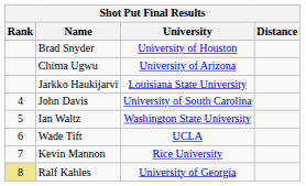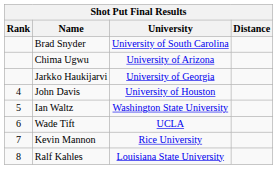 <table class="wikitable sortable" style="text-align:center">
 <tr>
 <th colspan="4">Shot Put Final Results</th>
 </tr>
 <tr>
 <th>Rank</th>
 <th>Name</th>
 <th>University</th>
 <th>Distance</th>
 </tr>
 <tr>
 <td></td>
 <td align=left>Brad Snyder</td>
-<td><a href='#'>University of Houston</a></td>
+<td><a href='#'>University of South Carolina</a></td>
 <td></td>
 </tr>
 <tr>
 <td></td>
 <td align=left>Chima Ugwu</td>
 <td><a href='#'>University of Arizona</a></td>
 <td></td>
 </tr>
 <tr>
 <td></td>
 <td align=left>Jarkko Haukijarvi</td>
-<td><a href='#'>Louisiana State University</a></td>
+<td><a href='#'>University of Georgia</a></td>
 <td></td>
 </tr>
 <tr>
 <td>4</td>
 <td align=left>John Davis</td>
-<td><a href='#'>University of South Carolina</a></td>
+<td><a href='#'>University of Houston</a></td>
 <td></td>
 </tr>
 <tr>
 <td>5</td>
 <td align=left>Ian Waltz</td>
 <td><a href='#'>Washington State University</a></td>
 <td></td>
 </tr>
 <tr>
 <td>6</td>
 <td align=left>Wade Tift</td>
 <td><a href='#'>UCLA</a></td>
 <td></td>
 </tr>
 <tr>
 <td>7</td>
 <td align=left>Kevin Mannon</td>
 <td><a href='#'>Rice University</a></td>
 <td></td>
 </tr>
 <tr>
-<td style="background: khaki;">8</td>
+<td>8</td>
 <td align=left>Ralf Kahles</td>
-<td><a href='#'>University of Georgia</a></td>
+<td><a href='#'>Louisiana State University</a></td>
 <td></td>
 </tr>
 </table>
